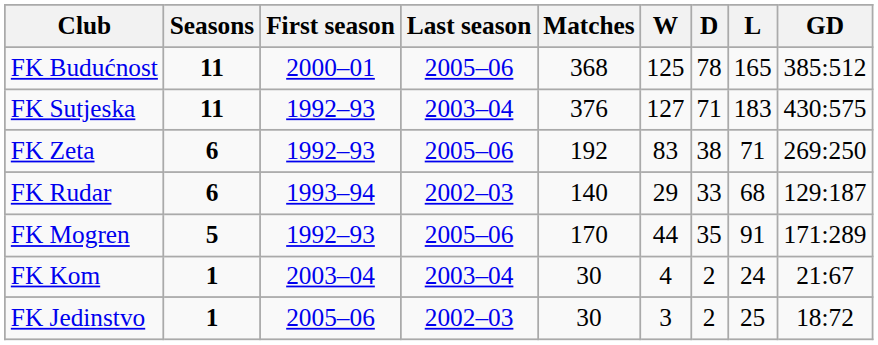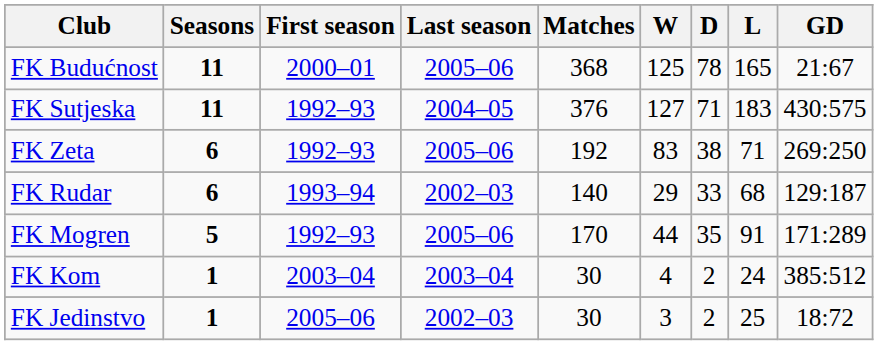 <table class="wikitable sortable" style="text-align:center;font-size:90%">
 <tr>
 <th>Club</th>
 <th>Seasons</th>
 <th>First season</th>
 <th>Last season</th>
 <th>Matches</th>
 <th>W</th>
 <th>D</th>
 <th>L</th>
 <th>GD</th>
 </tr>
 <tr>
 <td style="text-align:left;"><a href='#'>FK Budućnost</a></td>
 <td><strong>11</strong></td>
 <td><a href='#'>2000–01</a></td>
 <td><a href='#'>2005–06</a></td>
 <td>368</td>
 <td>125</td>
 <td>78</td>
 <td>165</td>
-<td>385:512</td>
+<td>21:67</td>
 </tr>
 <tr>
 <td style="text-align:left;"><a href='#'>FK Sutjeska</a></td>
 <td><strong>11</strong></td>
 <td><a href='#'>1992–93</a></td>
-<td><a href='#'>2003–04</a></td>
+<td><a href='#'>2004–05</a></td>
 <td>376</td>
 <td>127</td>
 <td>71</td>
 <td>183</td>
 <td>430:575</td>
 </tr>
 <tr>
 <td style="text-align:left;"><a href='#'>FK Zeta</a></td>
 <td><strong>6</strong></td>
 <td><a href='#'>1992–93</a></td>
 <td><a href='#'>2005–06</a></td>
 <td>192</td>
 <td>83</td>
 <td>38</td>
 <td>71</td>
 <td>269:250</td>
 </tr>
 <tr>
 <td style="text-align:left;"><a href='#'>FK Rudar</a></td>
 <td><strong>6</strong></td>
 <td><a href='#'>1993–94</a></td>
 <td><a href='#'>2002–03</a></td>
 <td>140</td>
 <td>29</td>
 <td>33</td>
 <td>68</td>
 <td>129:187</td>
 </tr>
 <tr>
 <td style="text-align:left;"><a href='#'>FK Mogren</a></td>
 <td><strong>5</strong></td>
 <td><a href='#'>1992–93</a></td>
 <td><a href='#'>2005–06</a></td>
 <td>170</td>
 <td>44</td>
 <td>35</td>
 <td>91</td>
 <td>171:289</td>
 </tr>
 <tr>
 <td style="text-align:left;"><a href='#'>FK Kom</a></td>
 <td><strong>1</strong></td>
 <td><a href='#'>2003–04</a></td>
 <td><a href='#'>2003–04</a></td>
 <td>30</td>
 <td>4</td>
 <td>2</td>
 <td>24</td>
-<td>21:67</td>
+<td>385:512</td>
 </tr>
 <tr>
 <td style="text-align:left;"><a href='#'>FK Jedinstvo</a></td>
 <td><strong>1</strong></td>
 <td><a href='#'>2005–06</a></td>
 <td><a href='#'>2002–03</a></td>
 <td>30</td>
 <td>3</td>
 <td>2</td>
 <td>25</td>
 <td>18:72</td>
 </tr>
 </table>
